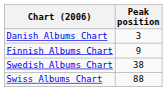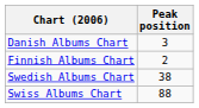 <table class="wikitable sortable">
 <tr>
 <th>Chart (2006)</th>
 <th>Peak<br>position</th>
 </tr>
 <tr>
 <td><a href='#'>Danish Albums Chart</a></td>
 <td align="center">3</td>
 </tr>
 <tr>
 <td><a href='#'>Finnish Albums Chart</a></td>
-<td align="center">9</td>
+<td align="center">2</td>
 </tr>
 <tr>
 <td><a href='#'>Swedish Albums Chart</a></td>
 <td align="center">38</td>
 </tr>
 <tr>
 <td><a href='#'>Swiss Albums Chart</a></td>
 <td align="center">88</td>
 </tr>
 </table>
